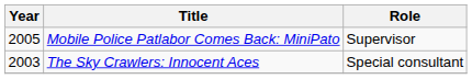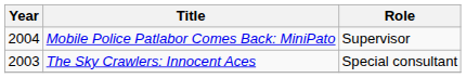 <table class="wikitable">
 <tr>
 <th>Year</th>
 <th>Title</th>
 <th>Role</th>
 </tr>
 <tr>
-<td>2005</td>
+<td>2004</td>
 <td><em><a href='#'>Mobile Police Patlabor Comes Back: MiniPato</a></em></td>
 <td>Supervisor</td>
 </tr>
 <tr>
 <td>2003</td>
 <td><em><a href='#'>The Sky Crawlers: Innocent Aces</a></em></td>
 <td>Special consultant</td>
 </tr>
 <tr>
 </tr>
 </table>
